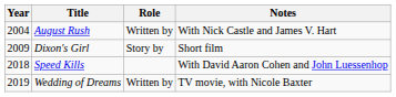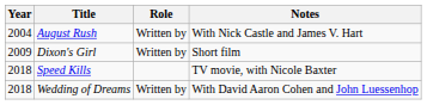 <table class="wikitable sortable">
 <tr>
 <th>Year</th>
 <th>Title</th>
 <th>Role</th>
 <th>Notes</th>
 </tr>
 <tr>
 <td>2004</td>
 <td><em><a href='#'>August Rush</a></em></td>
 <td>Written by</td>
 <td>With Nick Castle and James V. Hart</td>
 </tr>
 <tr>
 <td>2009</td>
 <td><em>Dixon's Girl</em></td>
-<td>Story by</td>
+<td>Written by</td>
 <td>Short film</td>
 </tr>
 <tr>
 <td>2018</td>
 <td><em><a href='#'>Speed Kills</a></em></td>
 <td></td>
+<td>TV movie, with Nicole Baxter</td>
+</tr>
+<tr>
+<td>2018</td>
+<td><em>Wedding of Dreams</em></td>
+<td>Written by</td>
 <td>With David Aaron Cohen and <a href='#'>John Luessenhop</a></td>
 </tr>
-<tr>
-<td>2019</td>
-<td><em>Wedding of Dreams</em></td>
-<td>Written by</td>
-<td>TV movie, with Nicole Baxter</td>
-</tr>
 </table>
